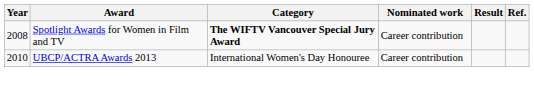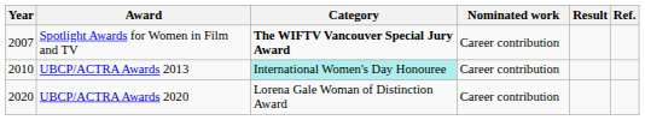 <table width="90%" class="wikitable">
 <tr>
 <th width="10">Year</th>
 <th width="450">Award</th>
 <th width="450">Category</th>
 <th width="200">Nominated work</th>
 <th width="30">Result</th>
 <th width="10">Ref.</th>
 </tr>
 <tr>
-<td>2008</td>
+<td>2007</td>
 <td><a href='#'>Spotlight Awards</a> for Women in Film and TV</td>
 <td><strong>The WIFTV Vancouver Special Jury Award</strong></td>
 <td>Career contribution</td>
 <td></td>
 <td></td>
 </tr>
 <tr>
 <td>2010</td>
 <td><a href='#'>UBCP/ACTRA Awards</a> 2013</td>
-<td>International Women's Day Honouree</td>
+<td style="background: paleturquoise;">International Women's Day Honouree</td>
+<td>Career contribution</td>
+<td></td>
+<td></td>
+</tr>
+<tr>
+<td>2020</td>
+<td><a href='#'>UBCP/ACTRA Awards</a> 2020</td>
+<td>Lorena Gale Woman of Distinction Award</td>
 <td>Career contribution</td>
 <td></td>
 <td></td>
 </tr>
 </table>
